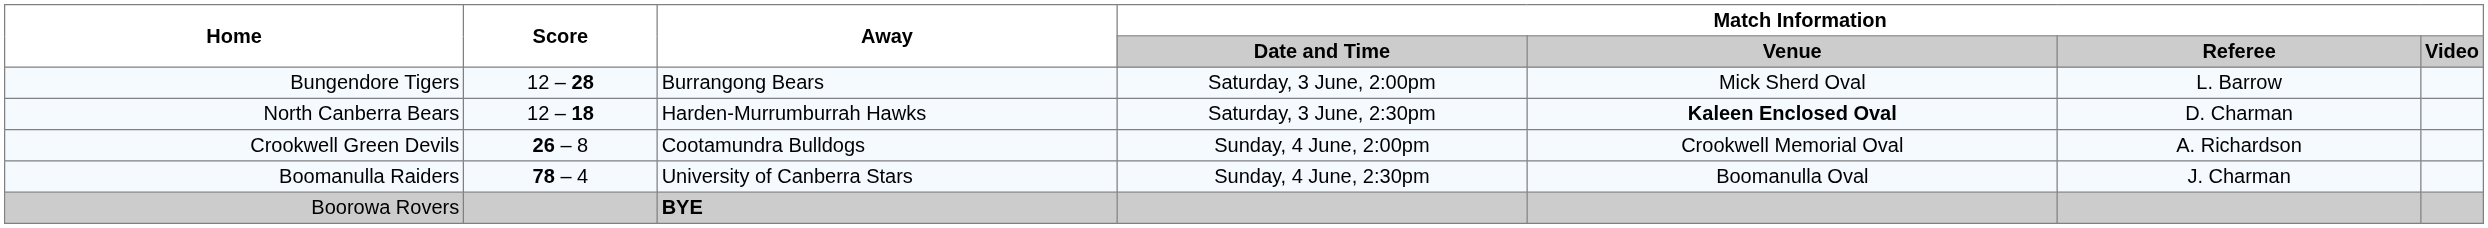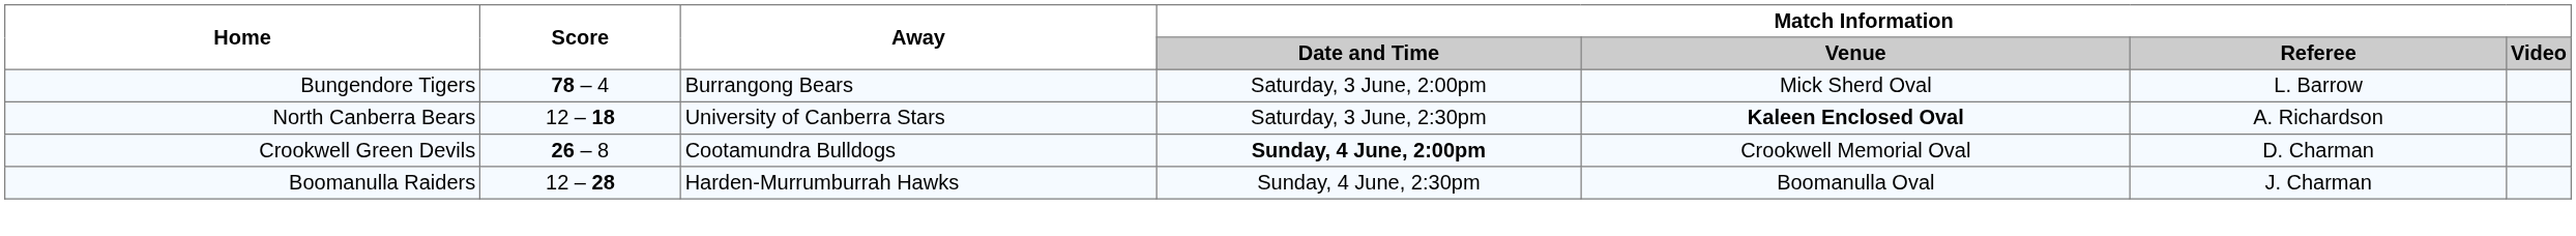 <table border="1" cellpadding="3" cellspacing="0" width="100%" style="border-collapse:collapse;  text-align:center;">
 <tr>
 <th rowspan="2" width="19%">Home</th>
 <th rowspan="2" width="8%">Score</th>
 <th rowspan="2" width="19%">Away</th>
 <th colspan="4">Match Information</th>
 </tr>
 <tr style="background:#CCCCCC">
 <th width="17%">Date and Time</th>
 <th width="22%">Venue</th>
 <th width="50%">Referee</th>
 <th>Video</th>
 </tr>
 <tr style="text-align:center; background:#f5faff;">
 <td align="right">Bungendore Tigers </td>
-<td>12 – <strong>28</strong></td>
+<td><strong>78</strong> – 4</td>
 <td align="left"> Burrangong Bears</td>
 <td>Saturday, 3 June, 2:00pm</td>
 <td>Mick Sherd Oval</td>
 <td>L. Barrow</td>
 <td></td>
 </tr>
 <tr style="text-align:center; background:#f5faff;">
 <td align="right">North Canberra Bears </td>
 <td>12 – <strong>18</strong></td>
-<td align="left"> Harden-Murrumburrah Hawks</td>
+<td align="left"> University of Canberra Stars</td>
 <td>Saturday, 3 June, 2:30pm</td>
 <td><strong>Kaleen Enclosed Oval</strong></td>
-<td>D. Charman</td>
+<td>A. Richardson</td>
 <td></td>
 </tr>
 <tr style="text-align:center; background:#f5faff;">
 <td align="right">Crookwell Green Devils </td>
 <td><strong>26</strong> – 8</td>
 <td align="left"> Cootamundra Bulldogs</td>
-<td>Sunday, 4 June, 2:00pm</td>
+<td><strong>Sunday, 4 June, 2:00pm</strong></td>
 <td>Crookwell Memorial Oval</td>
-<td>A. Richardson</td>
+<td>D. Charman</td>
 <td></td>
 </tr>
 <tr style="text-align:center; background:#f5faff;">
 <td align="right">Boomanulla Raiders </td>
-<td><strong>78</strong> – 4</td>
-<td align="left"> University of Canberra Stars</td>
+<td>12 – <strong>28</strong></td>
+<td align="left"> Harden-Murrumburrah Hawks</td>
 <td>Sunday, 4 June, 2:30pm</td>
 <td>Boomanulla Oval</td>
 <td>J. Charman</td>
 <td></td>
 </tr>
-<tr style="text-align:center; background:#CCCCCC;">
-<td align="right">Boorowa Rovers </td>
-<td></td>
-<td align="left"><strong>BYE</strong></td>
-<td></td>
-<td></td>
-<td></td>
-<td></td>
-</tr>
 </table>
